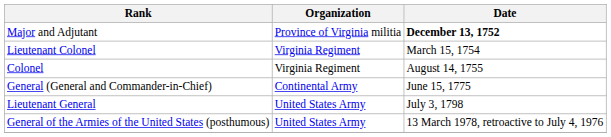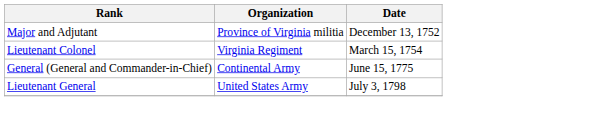 <table class="wikitable" style="background:white;float:center">
 <tr>
 <th>Rank</th>
 <th>Organization</th>
 <th>Date</th>
 </tr>
 <tr>
 <td><a href='#'>Major</a> and Adjutant</td>
 <td><a href='#'>Province of Virginia</a> militia</td>
-<td><strong>December 13, 1752</strong></td>
+<td>December 13, 1752</td>
 </tr>
 <tr>
 <td><a href='#'>Lieutenant Colonel</a></td>
 <td><a href='#'>Virginia Regiment</a></td>
 <td>March 15, 1754</td>
-</tr>
-<tr>
-<td><a href='#'>Colonel</a></td>
-<td>Virginia Regiment</td>
-<td>August 14, 1755</td>
 </tr>
 <tr>
 <td> <a href='#'>General</a> (General and Commander-in-Chief)</td>
 <td><a href='#'>Continental Army</a></td>
 <td>June 15, 1775</td>
 </tr>
 <tr>
 <td> <a href='#'>Lieutenant General</a></td>
 <td><a href='#'>United States Army</a></td>
 <td>July 3, 1798</td>
 </tr>
 <tr>
-<td><a href='#'>General of the Armies of the United States</a> (posthumous)</td>
-<td><a href='#'>United States Army</a></td>
-<td>13 March 1978, retroactive to July 4, 1976</td>
-</tr>
-<tr>
 </tr>
 </table>
